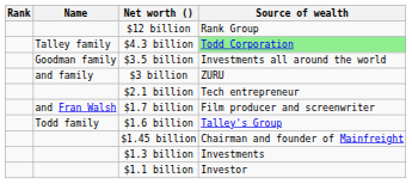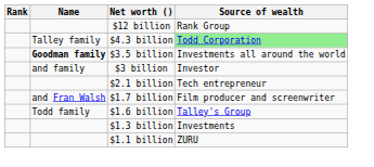 <table class="wikitable sortable" border="1">
 <tr>
 <th>Rank</th>
 <th>Name</th>
 <th>Net worth ()</th>
 <th>Source of wealth</th>
 </tr>
 <tr>
 <td align="center"></td>
 <td></td>
 <td align="center">$12 billion</td>
 <td>Rank Group</td>
 </tr>
 <tr>
 <td align="center"></td>
 <td>Talley family</td>
 <td align="center">$4.3 billion</td>
 <td style="background: lightgreen;"><a href='#'>Todd Corporation</a></td>
 </tr>
 <tr>
 <td align="center"></td>
-<td>Goodman family</td>
+<td><strong>Goodman family</strong></td>
 <td align="center">$3.5 billion</td>
 <td>Investments all around the world</td>
 </tr>
 <tr>
 <td align="center"></td>
 <td> and family</td>
 <td align="center">$3 billion</td>
-<td>ZURU</td>
+<td>Investor</td>
 </tr>
 <tr>
 <td align="center"></td>
 <td></td>
 <td Businessman align="center">$2.1 billion</td>
 <td>Tech entrepreneur</td>
 </tr>
 <tr>
 <td align="center"></td>
 <td> and <a href='#'>Fran Walsh</a></td>
 <td align="center">$1.7 billion</td>
 <td>Film producer and screenwriter</td>
 </tr>
 <tr>
 <td align="center"></td>
 <td>Todd family</td>
 <td align="center">$1.6 billion</td>
 <td><a href='#'>Talley's Group</a></td>
 </tr>
 <tr>
 <td align="center"></td>
 <td></td>
-<td align="center">$1.45 billion</td>
-<td>Chairman and founder of <a href='#'>Mainfreight</a></td>
-</tr>
-<tr>
-<td align="center"></td>
-<td></td>
 <td align="center">$1.3 billion</td>
 <td>Investments</td>
 </tr>
 <tr>
 <td align="center"></td>
 <td></td>
 <td align="center">$1.1 billion</td>
-<td>Investor</td>
+<td>ZURU</td>
 </tr>
 </table>
